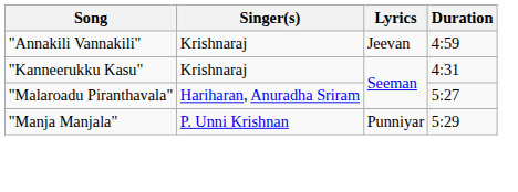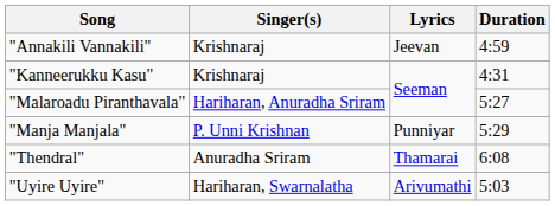 <table class="wikitable" style="font-size:95%;">
 <tr>
 <th>Song</th>
 <th>Singer(s)</th>
 <th>Lyrics</th>
 <th>Duration</th>
 </tr>
 <tr>
 <td>"Annakili Vannakili"</td>
 <td>Krishnaraj</td>
 <td>Jeevan</td>
 <td>4:59</td>
 </tr>
 <tr>
 <td>"Kanneerukku Kasu"</td>
 <td>Krishnaraj</td>
 <td rowspan=2><a href='#'>Seeman</a></td>
 <td>4:31</td>
 </tr>
 <tr>
 <td>"Malaroadu Piranthavala"</td>
 <td><a href='#'>Hariharan</a>, <a href='#'>Anuradha Sriram</a></td>
 <td>5:27</td>
 </tr>
 <tr>
 <td>"Manja Manjala"</td>
 <td><a href='#'>P. Unni Krishnan</a></td>
 <td>Punniyar</td>
 <td>5:29</td>
 </tr>
+<tr>
+<td>"Thendral"</td>
+<td>Anuradha Sriram</td>
+<td><a href='#'>Thamarai</a></td>
+<td>6:08</td>
+</tr>
+<tr>
+<td>"Uyire Uyire"</td>
+<td>Hariharan, <a href='#'>Swarnalatha</a></td>
+<td><a href='#'>Arivumathi</a></td>
+<td>5:03</td>
+</tr>
 </table>
